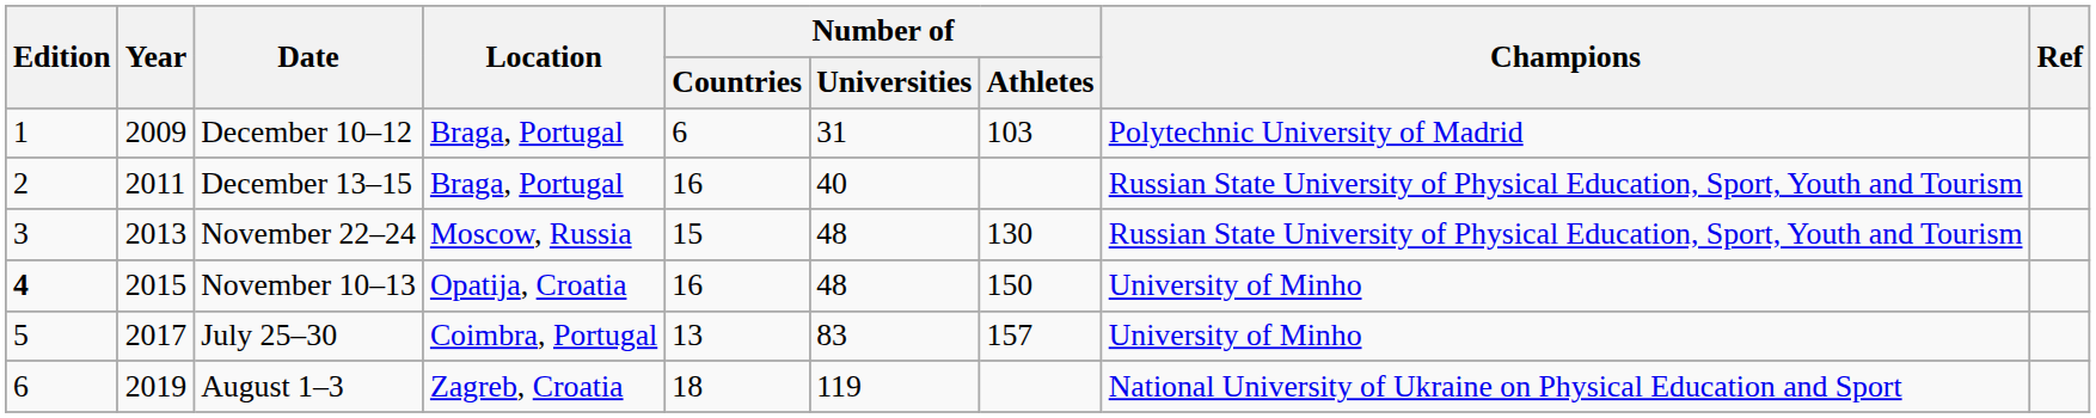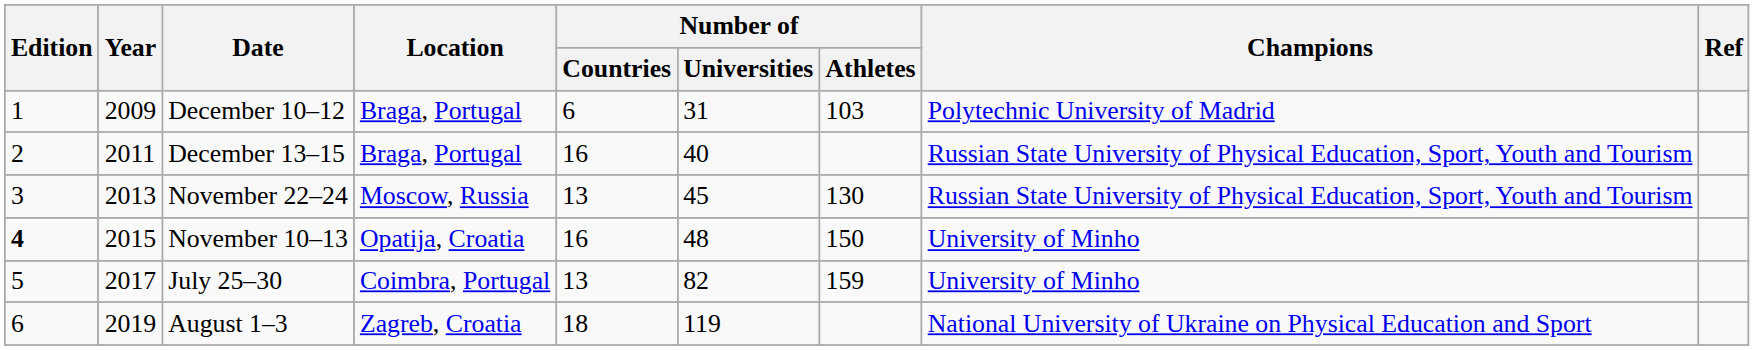 <table class=wikitable style="font-size:90%;">
 <tr>
 <th rowspan="2">Edition</th>
 <th rowspan="2">Year</th>
 <th rowspan="2">Date</th>
 <th rowspan="2">Location</th>
 <th colspan="3">Number of</th>
 <th rowspan="2">Champions</th>
 <th rowspan="2">Ref</th>
 </tr>
 <tr>
 <th>Countries</th>
 <th>Universities</th>
 <th>Athletes</th>
 </tr>
 <tr>
 <td>1</td>
 <td>2009</td>
 <td>December 10–12</td>
 <td> <a href='#'>Braga</a>, <a href='#'>Portugal</a></td>
 <td>6</td>
 <td>31</td>
 <td>103</td>
 <td> <a href='#'>Polytechnic University of Madrid</a></td>
 <td></td>
 </tr>
 <tr>
 <td>2</td>
 <td>2011</td>
 <td>December 13–15</td>
 <td> <a href='#'>Braga</a>, <a href='#'>Portugal</a></td>
 <td>16</td>
 <td>40</td>
 <td></td>
 <td> <a href='#'>Russian State University of Physical Education, Sport, Youth and Tourism</a></td>
 <td></td>
 </tr>
 <tr>
 <td>3</td>
 <td>2013</td>
 <td>November 22–24</td>
 <td> <a href='#'>Moscow</a>, <a href='#'>Russia</a></td>
-<td>15</td>
-<td>48</td>
+<td>13</td>
+<td>45</td>
 <td>130</td>
 <td> <a href='#'>Russian State University of Physical Education, Sport, Youth and Tourism</a></td>
 <td></td>
 </tr>
 <tr>
 <td><strong>4</strong></td>
 <td>2015</td>
 <td>November 10–13</td>
 <td> <a href='#'>Opatija</a>, <a href='#'>Croatia</a></td>
 <td>16</td>
 <td>48</td>
 <td>150</td>
 <td> <a href='#'>University of Minho</a></td>
 <td></td>
 </tr>
 <tr>
 <td>5</td>
 <td>2017</td>
 <td>July 25–30</td>
 <td> <a href='#'>Coimbra</a>, <a href='#'>Portugal</a></td>
 <td>13</td>
-<td>83</td>
-<td>157</td>
+<td>82</td>
+<td>159</td>
 <td> <a href='#'>University of Minho</a></td>
 <td></td>
 </tr>
 <tr>
 <td>6</td>
 <td>2019</td>
 <td>August 1–3</td>
 <td> <a href='#'>Zagreb</a>, <a href='#'>Croatia</a></td>
 <td>18</td>
 <td>119</td>
 <td></td>
 <td> <a href='#'>National University of Ukraine on Physical Education and Sport</a></td>
 <td></td>
 </tr>
 </table>
